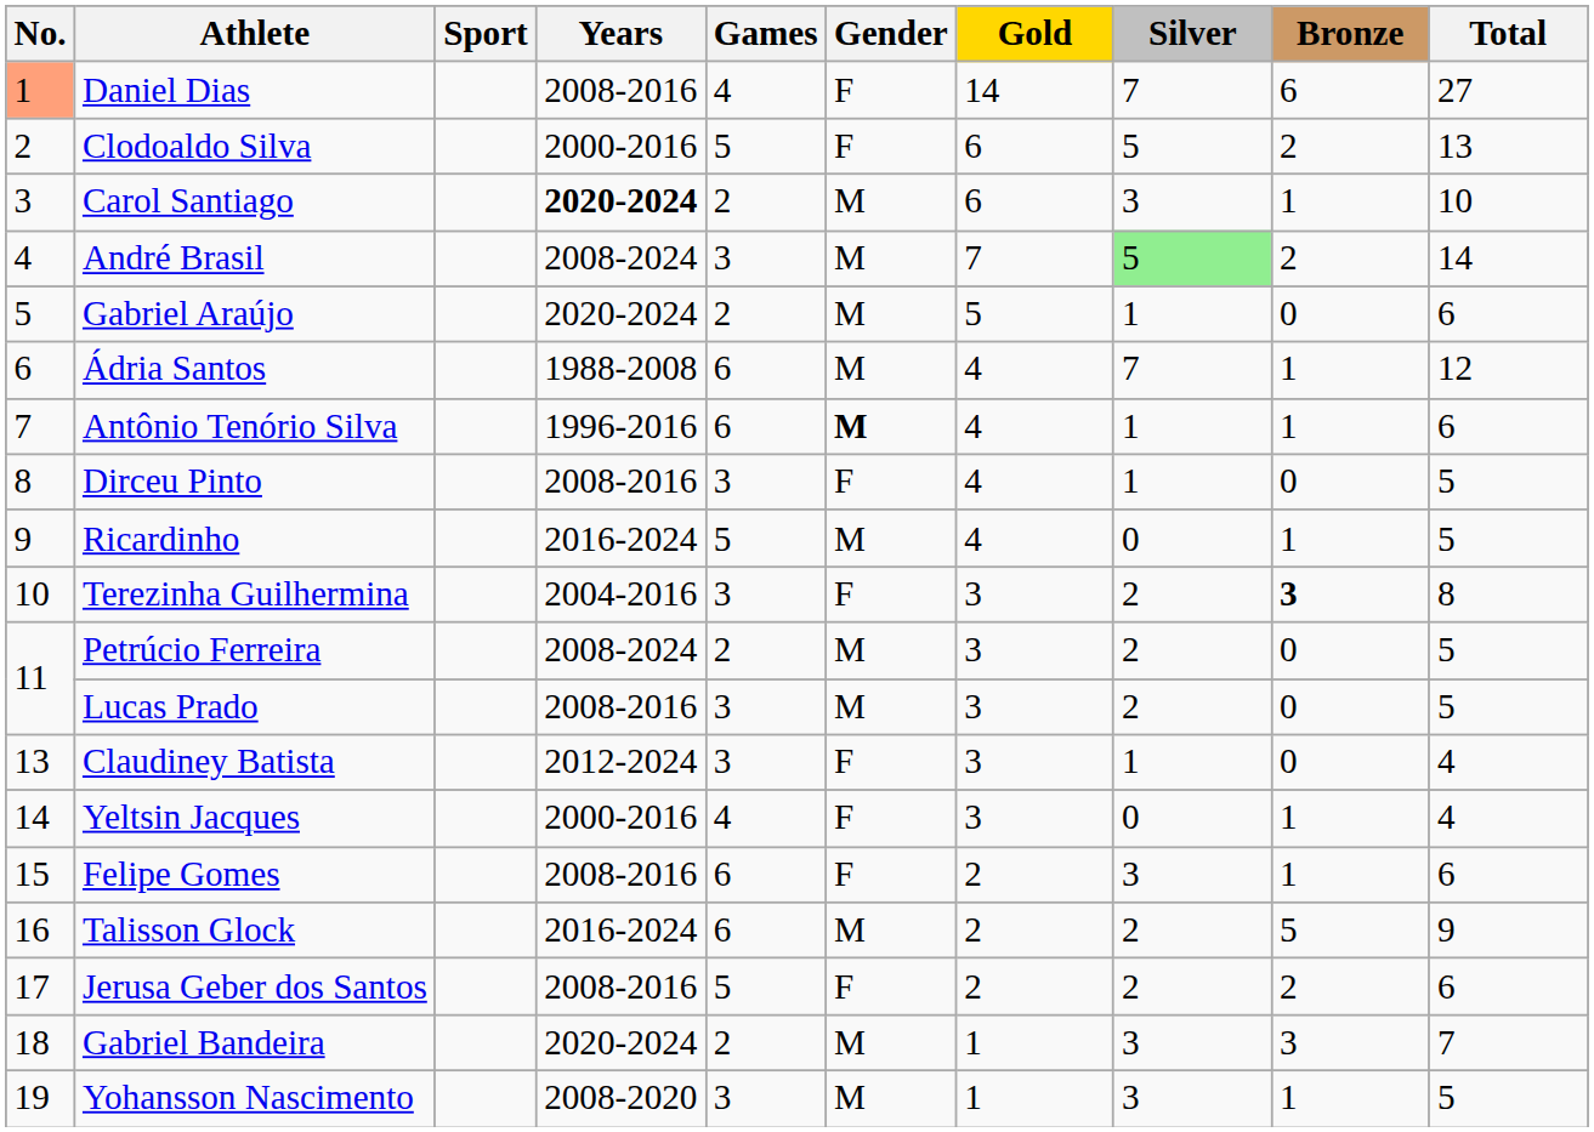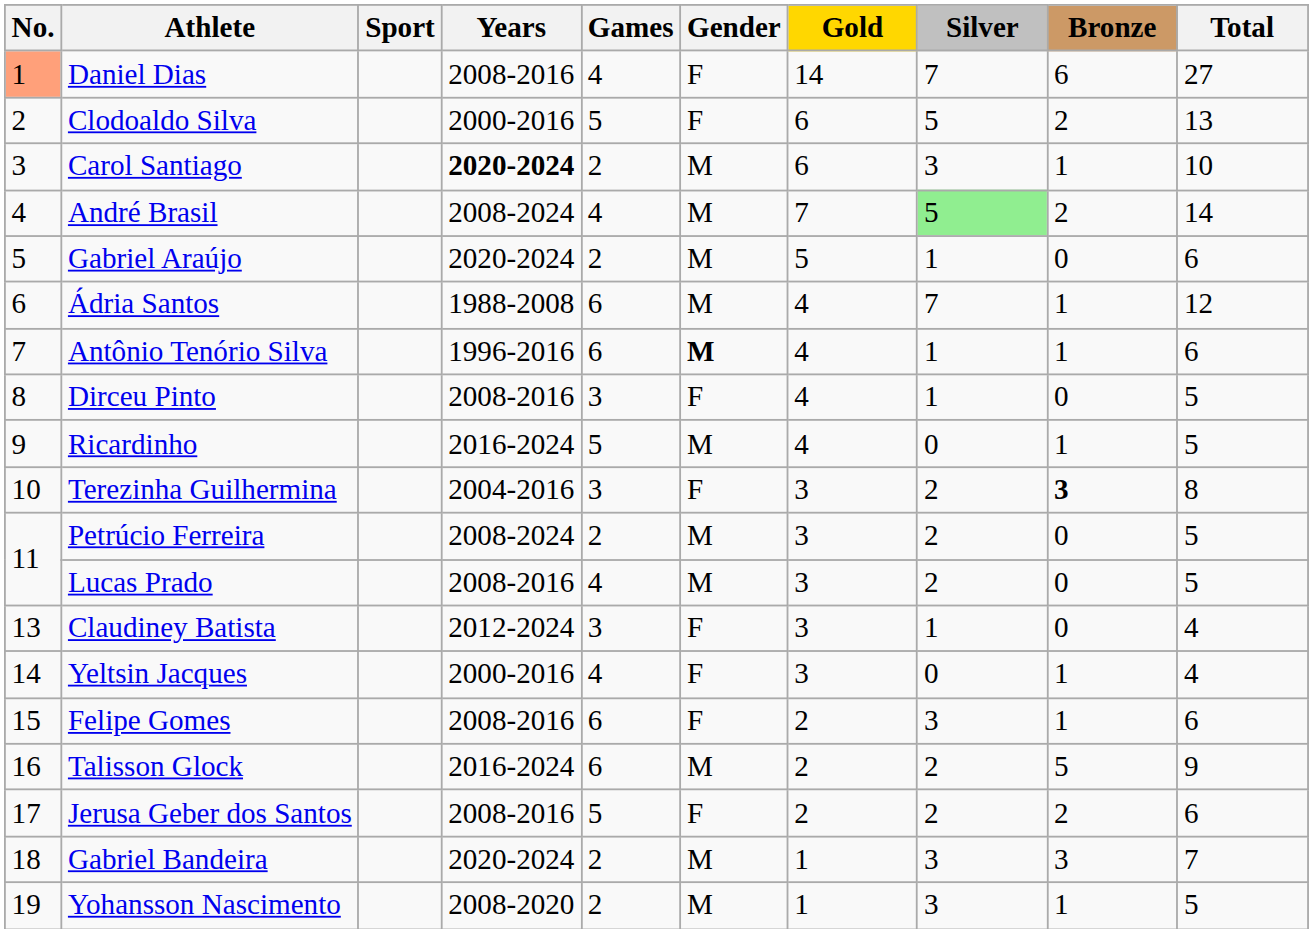 <table class="wikitable sortable">
 <tr>
 <th>No.</th>
 <th>Athlete</th>
 <th>Sport</th>
 <th>Years</th>
 <th>Games</th>
 <th>Gender</th>
 <th style="background:gold; width:4.0em; font-weight:bold;">Gold</th>
 <th style="background:silver; width:4.0em; font-weight:bold;">Silver</th>
 <th style="background:#c96; width:4.0em; font-weight:bold;">Bronze</th>
 <th style="width:4.0em;">Total</th>
 </tr>
 <tr>
 <td style="background: lightsalmon;">1</td>
 <td><a href='#'>Daniel Dias</a></td>
 <td></td>
 <td>2008-2016</td>
 <td>4</td>
 <td>F</td>
 <td>14</td>
 <td>7</td>
 <td>6</td>
 <td>27</td>
 </tr>
 <tr>
 <td>2</td>
 <td><a href='#'>Clodoaldo Silva</a></td>
 <td></td>
 <td>2000-2016</td>
 <td>5</td>
 <td>F</td>
 <td>6</td>
 <td>5</td>
 <td>2</td>
 <td>13</td>
 </tr>
 <tr>
 <td>3</td>
 <td><a href='#'>Carol Santiago</a></td>
 <td></td>
 <td><strong>2020-2024</strong></td>
 <td>2</td>
 <td>M</td>
 <td>6</td>
 <td>3</td>
 <td>1</td>
 <td>10</td>
 </tr>
 <tr>
 <td>4</td>
 <td><a href='#'>André Brasil</a></td>
 <td></td>
 <td>2008-2024</td>
-<td>3</td>
+<td>4</td>
 <td>M</td>
 <td>7</td>
 <td style="background: lightgreen;">5</td>
 <td>2</td>
 <td>14</td>
 </tr>
 <tr>
 <td>5</td>
 <td><a href='#'>Gabriel Araújo</a></td>
 <td></td>
 <td>2020-2024</td>
 <td>2</td>
 <td>M</td>
 <td>5</td>
 <td>1</td>
 <td>0</td>
 <td>6</td>
 </tr>
 <tr>
 <td>6</td>
 <td><a href='#'>Ádria Santos</a></td>
 <td></td>
 <td>1988-2008</td>
 <td>6</td>
 <td>M</td>
 <td>4</td>
 <td>7</td>
 <td>1</td>
 <td>12</td>
 </tr>
 <tr>
 <td>7</td>
 <td><a href='#'>Antônio Tenório Silva</a></td>
 <td></td>
 <td>1996-2016</td>
 <td>6</td>
 <td><strong>M</strong></td>
 <td>4</td>
 <td>1</td>
 <td>1</td>
 <td>6</td>
 </tr>
 <tr>
 <td>8</td>
 <td><a href='#'>Dirceu Pinto</a></td>
 <td></td>
 <td>2008-2016</td>
 <td>3</td>
 <td>F</td>
 <td>4</td>
 <td>1</td>
 <td>0</td>
 <td>5</td>
 </tr>
 <tr>
 <td>9</td>
 <td><a href='#'>Ricardinho</a></td>
 <td></td>
 <td>2016-2024</td>
 <td>5</td>
 <td>M</td>
 <td>4</td>
 <td>0</td>
 <td>1</td>
 <td>5</td>
 </tr>
 <tr>
 <td>10</td>
 <td><a href='#'>Terezinha Guilhermina</a></td>
 <td></td>
 <td>2004-2016</td>
 <td>3</td>
 <td>F</td>
 <td>3</td>
 <td>2</td>
 <td><strong>3</strong></td>
 <td>8</td>
 </tr>
 <tr>
 <td rowspan=2>11</td>
 <td><a href='#'>Petrúcio Ferreira</a></td>
 <td></td>
 <td>2008-2024</td>
 <td>2</td>
 <td>M</td>
 <td>3</td>
 <td>2</td>
 <td>0</td>
 <td>5</td>
 </tr>
 <tr>
 <td><a href='#'>Lucas Prado</a></td>
 <td></td>
 <td>2008-2016</td>
-<td>3</td>
+<td>4</td>
 <td>M</td>
 <td>3</td>
 <td>2</td>
 <td>0</td>
 <td>5</td>
 </tr>
 <tr>
 <td>13</td>
 <td><a href='#'>Claudiney Batista</a></td>
 <td></td>
 <td>2012-2024</td>
 <td>3</td>
 <td>F</td>
 <td>3</td>
 <td>1</td>
 <td>0</td>
 <td>4</td>
 </tr>
 <tr>
 <td>14</td>
 <td><a href='#'>Yeltsin Jacques</a></td>
 <td></td>
 <td>2000-2016</td>
 <td>4</td>
 <td>F</td>
 <td>3</td>
 <td>0</td>
 <td>1</td>
 <td>4</td>
 </tr>
 <tr>
 <td>15</td>
 <td><a href='#'>Felipe Gomes</a></td>
 <td></td>
 <td>2008-2016</td>
 <td>6</td>
 <td>F</td>
 <td>2</td>
 <td>3</td>
 <td>1</td>
 <td>6</td>
 </tr>
 <tr>
 <td>16</td>
 <td><a href='#'>Talisson Glock</a></td>
 <td></td>
 <td>2016-2024</td>
 <td>6</td>
 <td>M</td>
 <td>2</td>
 <td>2</td>
 <td>5</td>
 <td>9</td>
 </tr>
 <tr>
 <td>17</td>
 <td><a href='#'>Jerusa Geber dos Santos</a></td>
 <td></td>
 <td>2008-2016</td>
 <td>5</td>
 <td>F</td>
 <td>2</td>
 <td>2</td>
 <td>2</td>
 <td>6</td>
 </tr>
 <tr>
 <td>18</td>
 <td><a href='#'>Gabriel Bandeira</a></td>
 <td></td>
 <td>2020-2024</td>
 <td>2</td>
 <td>M</td>
 <td>1</td>
 <td>3</td>
 <td>3</td>
 <td>7</td>
 </tr>
 <tr>
 <td>19</td>
 <td><a href='#'>Yohansson Nascimento</a></td>
 <td></td>
 <td>2008-2020</td>
-<td>3</td>
+<td>2</td>
 <td>M</td>
 <td>1</td>
 <td>3</td>
 <td>1</td>
 <td>5</td>
 </tr>
 </table>
